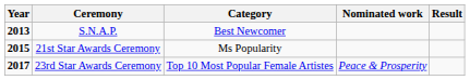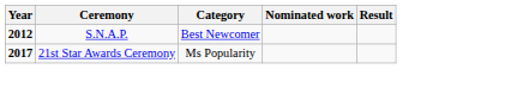 <table class="wikitable sortable" style="text-align: center;">
 <tr>
 <th>Year</th>
 <th>Ceremony</th>
 <th>Category</th>
 <th>Nominated work</th>
 <th>Result</th>
 </tr>
 <tr>
-<td><strong>2013</strong></td>
+<td><strong>2012</strong></td>
 <td><a href='#'>S.N.A.P.</a></td>
 <td><a href='#'>Best Newcomer</a></td>
 <td></td>
 <td></td>
 </tr>
 <tr>
-<td><strong>2015</strong></td>
+<td><strong>2017</strong></td>
 <td><a href='#'>21st Star Awards Ceremony</a></td>
 <td>Ms Popularity</td>
 <td></td>
 <td></td>
 </tr>
-<tr>
-<td><strong>2017</strong></td>
-<td><a href='#'>23rd Star Awards Ceremony</a></td>
-<td><a href='#'>Top 10 Most Popular Female Artistes</a></td>
-<td><em><a href='#'>Peace & Prosperity</a></em> <br> </td>
-<td></td>
-</tr>
 </table>
